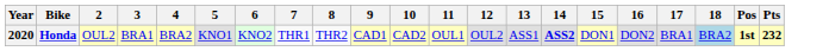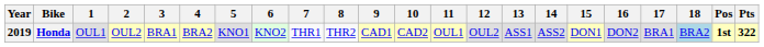 <table class="wikitable" style="text-align:center;">
 <tr>
 <th>Year</th>
 <th>Bike</th>
+<th>1</th>
 <th>2</th>
 <th>3</th>
 <th>4</th>
 <th>5</th>
 <th>6</th>
 <th>7</th>
 <th>8</th>
 <th>9</th>
 <th>10</th>
 <th>11</th>
 <th>12</th>
 <th>13</th>
 <th>14</th>
 <th>15</th>
 <th>16</th>
 <th>17</th>
 <th>18</th>
 <th>Pos</th>
 <th>Pts</th>
 </tr>
 <tr>
-<th>2020</th>
+<th>2019</th>
 <th><a href='#'>Honda</a></th>
+<td style="background:#DFDFDF;"><a href='#'>OUL1</a><br></td>
 <td style="background:#FFFFBF;"><a href='#'>OUL2</a><br></td>
 <td style="background:#FFFFBF;"><a href='#'>BRA1</a><br></td>
 <td style="background:#FFFFBF;"><a href='#'>BRA2</a><br></td>
 <td style="background:#DFDFDF;"><a href='#'>KNO1</a><br></td>
 <td style="background:#DFFFDF;"><a href='#'>KNO2</a><br></td>
 <td><a href='#'>THR1</a></td>
 <td><a href='#'>THR2</a></td>
 <td style="background:#FFFFBF;"><a href='#'>CAD1</a><br></td>
 <td style="background:#FFFFBF;"><a href='#'>CAD2</a><br></td>
 <td style="background:#FFFFBF;"><a href='#'>OUL1</a><br></td>
 <td style="background:#DFDFDF;"><a href='#'>OUL2</a><br></td>
 <td style="background:#DFDFDF;"><a href='#'>ASS1</a><br></td>
-<td style="background:#DFDFDF;"><strong><a href='#'>ASS2</a><br></strong></td>
+<td style="background:#DFDFDF;"><a href='#'>ASS2</a><br></td>
 <td style="background:#FFFFBF;"><a href='#'>DON1</a><br></td>
 <td style="background:#DFDFDF;"><a href='#'>DON2</a><br></td>
 <td style="background:#DFDFDF;"><a href='#'>BRA1</a><br></td>
 <td style="background: lightblue;"><a href='#'>BRA2</a></td>
 <th style="background:#FFFFBF;">1st</th>
-<th style="background:#FFFFBF;">232</th>
+<th style="background:#FFFFBF;">322</th>
 </tr>
 </table>
